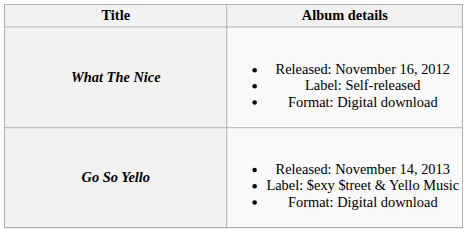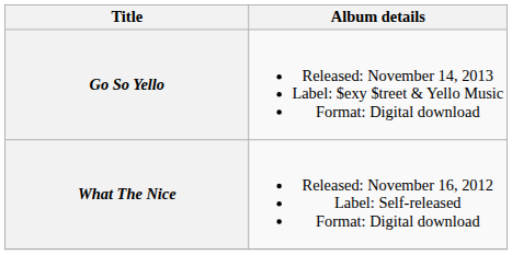 <table class="wikitable plainrowheaders" style="text-align:center;">
 <tr>
 <th scope="col" style="width:15em;">Title</th>
 <th scope="col">Album details</th>
 </tr>
 <tr>
+<th scope="row"><em>Go So Yello</em></th>
+<td><br><ul><li>Released: November 14, 2013</li><li>Label: $exy $treet & Yello Music</li><li>Format: Digital download</li></ul></td>
+</tr>
+<tr>
 <th scope="row"><em>What The Nice</em></th>
 <td><br><ul><li>Released: November 16, 2012</li><li>Label: Self-released</li><li>Format: Digital download</li></ul></td>
 </tr>
 <tr>
-<th scope="row"><em>Go So Yello</em></th>
-<td><br><ul><li>Released: November 14, 2013</li><li>Label: $exy $treet & Yello Music</li><li>Format: Digital download</li></ul></td>
-</tr>
-<tr>
 </tr>
 </table>
